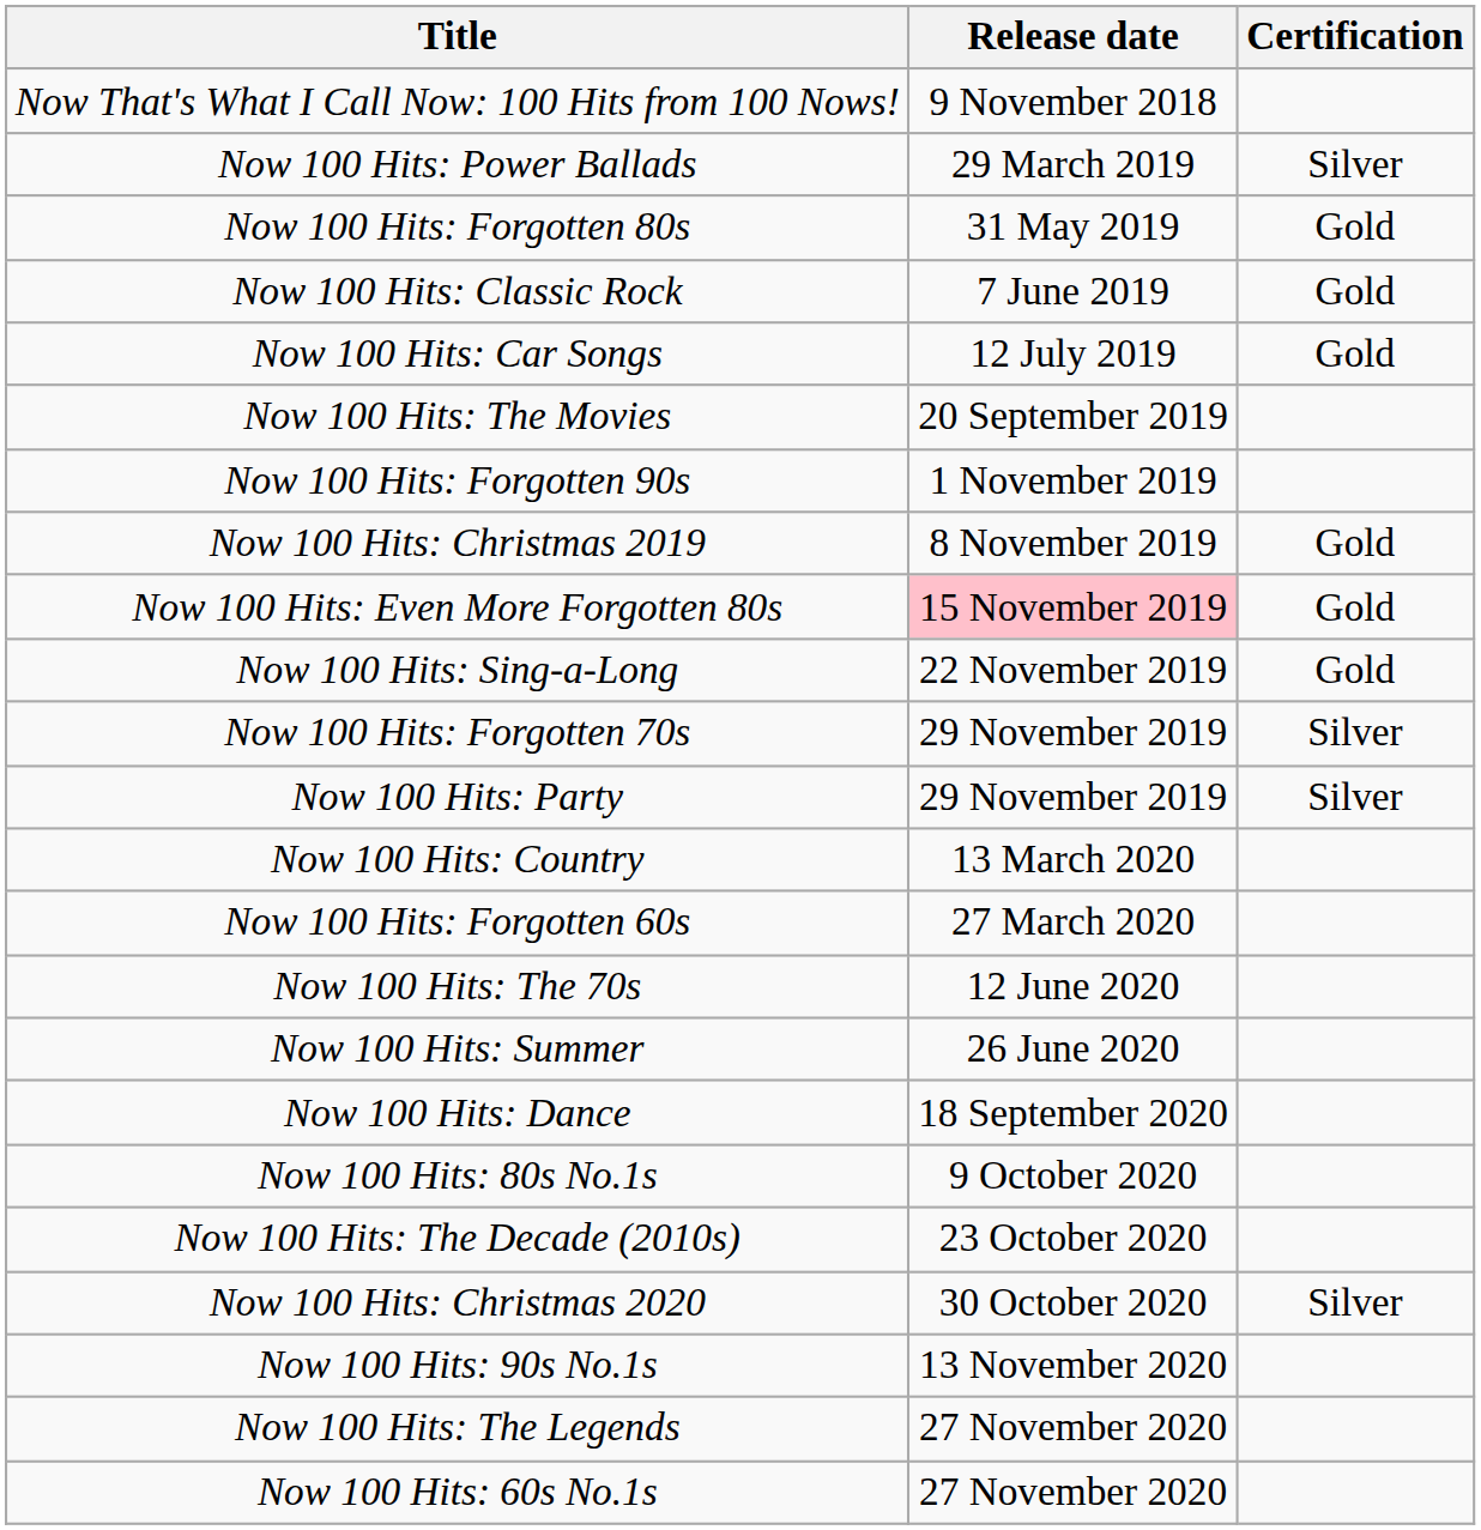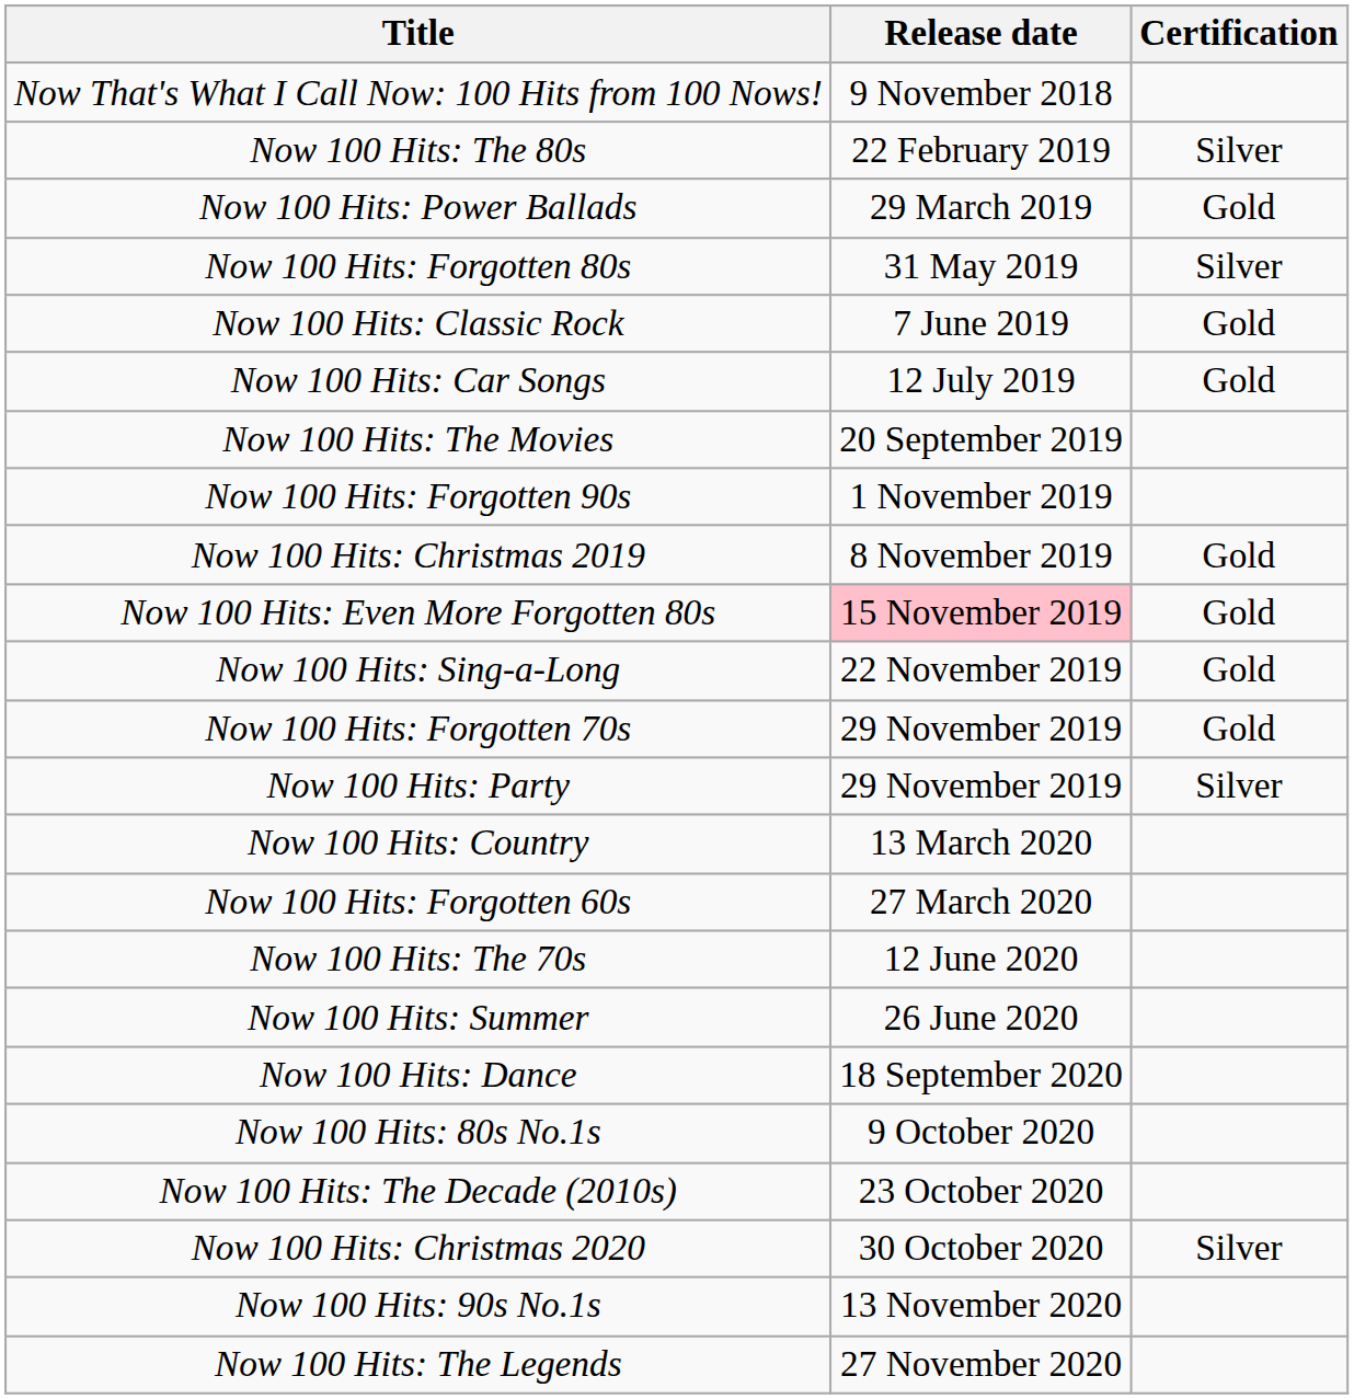 <table class="wikitable plainrowheaders" style="text-align:center;">
 <tr>
 <th>Title</th>
 <th>Release date</th>
 <th>Certification</th>
 </tr>
 <tr>
 <td><em>Now That's What I Call Now: 100 Hits from 100 Nows!</em></td>
 <td>9 November 2018</td>
 <td></td>
 </tr>
 <tr>
+<td><em>Now 100 Hits: The 80s</em></td>
+<td>22 February 2019</td>
+<td>Silver</td>
+</tr>
+<tr>
 <td><em>Now 100 Hits: Power Ballads</em></td>
 <td>29 March 2019</td>
-<td>Silver</td>
+<td>Gold</td>
 </tr>
 <tr>
 <td><em>Now 100 Hits: Forgotten 80s</em></td>
 <td>31 May 2019</td>
-<td>Gold</td>
+<td>Silver</td>
 </tr>
 <tr>
 <td><em>Now 100 Hits: Classic Rock</em></td>
 <td>7 June 2019</td>
 <td>Gold</td>
 </tr>
 <tr>
 <td><em>Now 100 Hits: Car Songs</em></td>
 <td>12 July 2019</td>
 <td>Gold</td>
 </tr>
 <tr>
 <td><em>Now 100 Hits: The Movies</em></td>
 <td>20 September 2019</td>
 <td></td>
 </tr>
 <tr>
 <td><em>Now 100 Hits: Forgotten 90s</em></td>
 <td>1 November 2019</td>
 <td></td>
 </tr>
 <tr>
 <td><em>Now 100 Hits: Christmas 2019</em></td>
 <td>8 November 2019</td>
 <td>Gold</td>
 </tr>
 <tr>
 <td><em>Now 100 Hits: Even More Forgotten 80s</em></td>
 <td style="background: pink;">15 November 2019</td>
 <td>Gold</td>
 </tr>
 <tr>
 <td><em>Now 100 Hits: Sing-a-Long</em></td>
 <td>22 November 2019</td>
 <td>Gold</td>
 </tr>
 <tr>
 <td><em>Now 100 Hits: Forgotten 70s</em></td>
 <td>29 November 2019</td>
-<td>Silver</td>
+<td>Gold</td>
 </tr>
 <tr>
 <td><em>Now 100 Hits: Party</em></td>
 <td>29 November 2019</td>
 <td>Silver</td>
 </tr>
 <tr>
 <td><em>Now 100 Hits: Country</em></td>
 <td>13 March 2020</td>
 <td></td>
 </tr>
 <tr>
 <td><em>Now 100 Hits: Forgotten 60s</em></td>
 <td>27 March 2020</td>
 <td></td>
 </tr>
 <tr>
 <td><em>Now 100 Hits: The 70s</em></td>
 <td>12 June 2020</td>
 <td></td>
 </tr>
 <tr>
 <td><em>Now 100 Hits: Summer</em></td>
 <td>26 June 2020</td>
 <td></td>
 </tr>
 <tr>
 <td><em>Now 100 Hits: Dance</em></td>
 <td>18 September 2020</td>
 <td></td>
 </tr>
 <tr>
 <td><em>Now 100 Hits: 80s No.1s</em></td>
 <td>9 October 2020</td>
 <td></td>
 </tr>
 <tr>
 <td><em>Now 100 Hits: The Decade (2010s)</em></td>
 <td>23 October 2020</td>
 <td></td>
 </tr>
 <tr>
 <td><em>Now 100 Hits: Christmas 2020</em></td>
 <td>30 October 2020</td>
 <td>Silver</td>
 </tr>
 <tr>
 <td><em>Now 100 Hits: 90s No.1s</em></td>
 <td>13 November 2020</td>
 <td></td>
 </tr>
 <tr>
 <td><em>Now 100 Hits: The Legends</em></td>
 <td>27 November 2020</td>
 <td></td>
 </tr>
-<tr>
-<td><em>Now 100 Hits: 60s No.1s</em></td>
-<td>27 November 2020</td>
-<td></td>
-</tr>
 </table>
